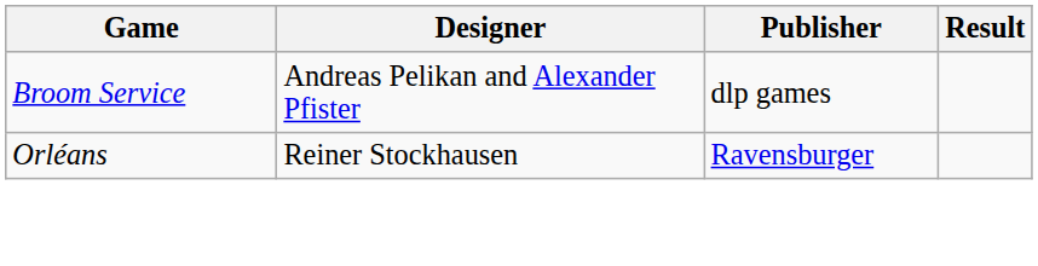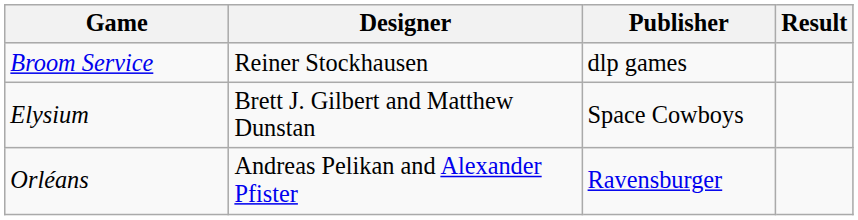 <table class="wikitable">
 <tr>
 <th style="width:140px;">Game</th>
 <th style="width:225px;">Designer</th>
 <th style="width:120px;">Publisher</th>
 <th>Result</th>
 </tr>
 <tr>
 <td><a href='#'><em>Broom Service</em></a></td>
-<td>Andreas Pelikan and <a href='#'>Alexander Pfister</a></td>
+<td>Reiner Stockhausen</td>
 <td>dlp games</td>
 <td></td>
 </tr>
 <tr>
+<td><em>Elysium</em></td>
+<td>Brett J. Gilbert and Matthew Dunstan</td>
+<td>Space Cowboys</td>
+<td></td>
+</tr>
+<tr>
 <td><em>Orléans</em></td>
-<td>Reiner Stockhausen</td>
+<td>Andreas Pelikan and <a href='#'>Alexander Pfister</a></td>
 <td><a href='#'>Ravensburger</a></td>
 <td></td>
 </tr>
 </table>
